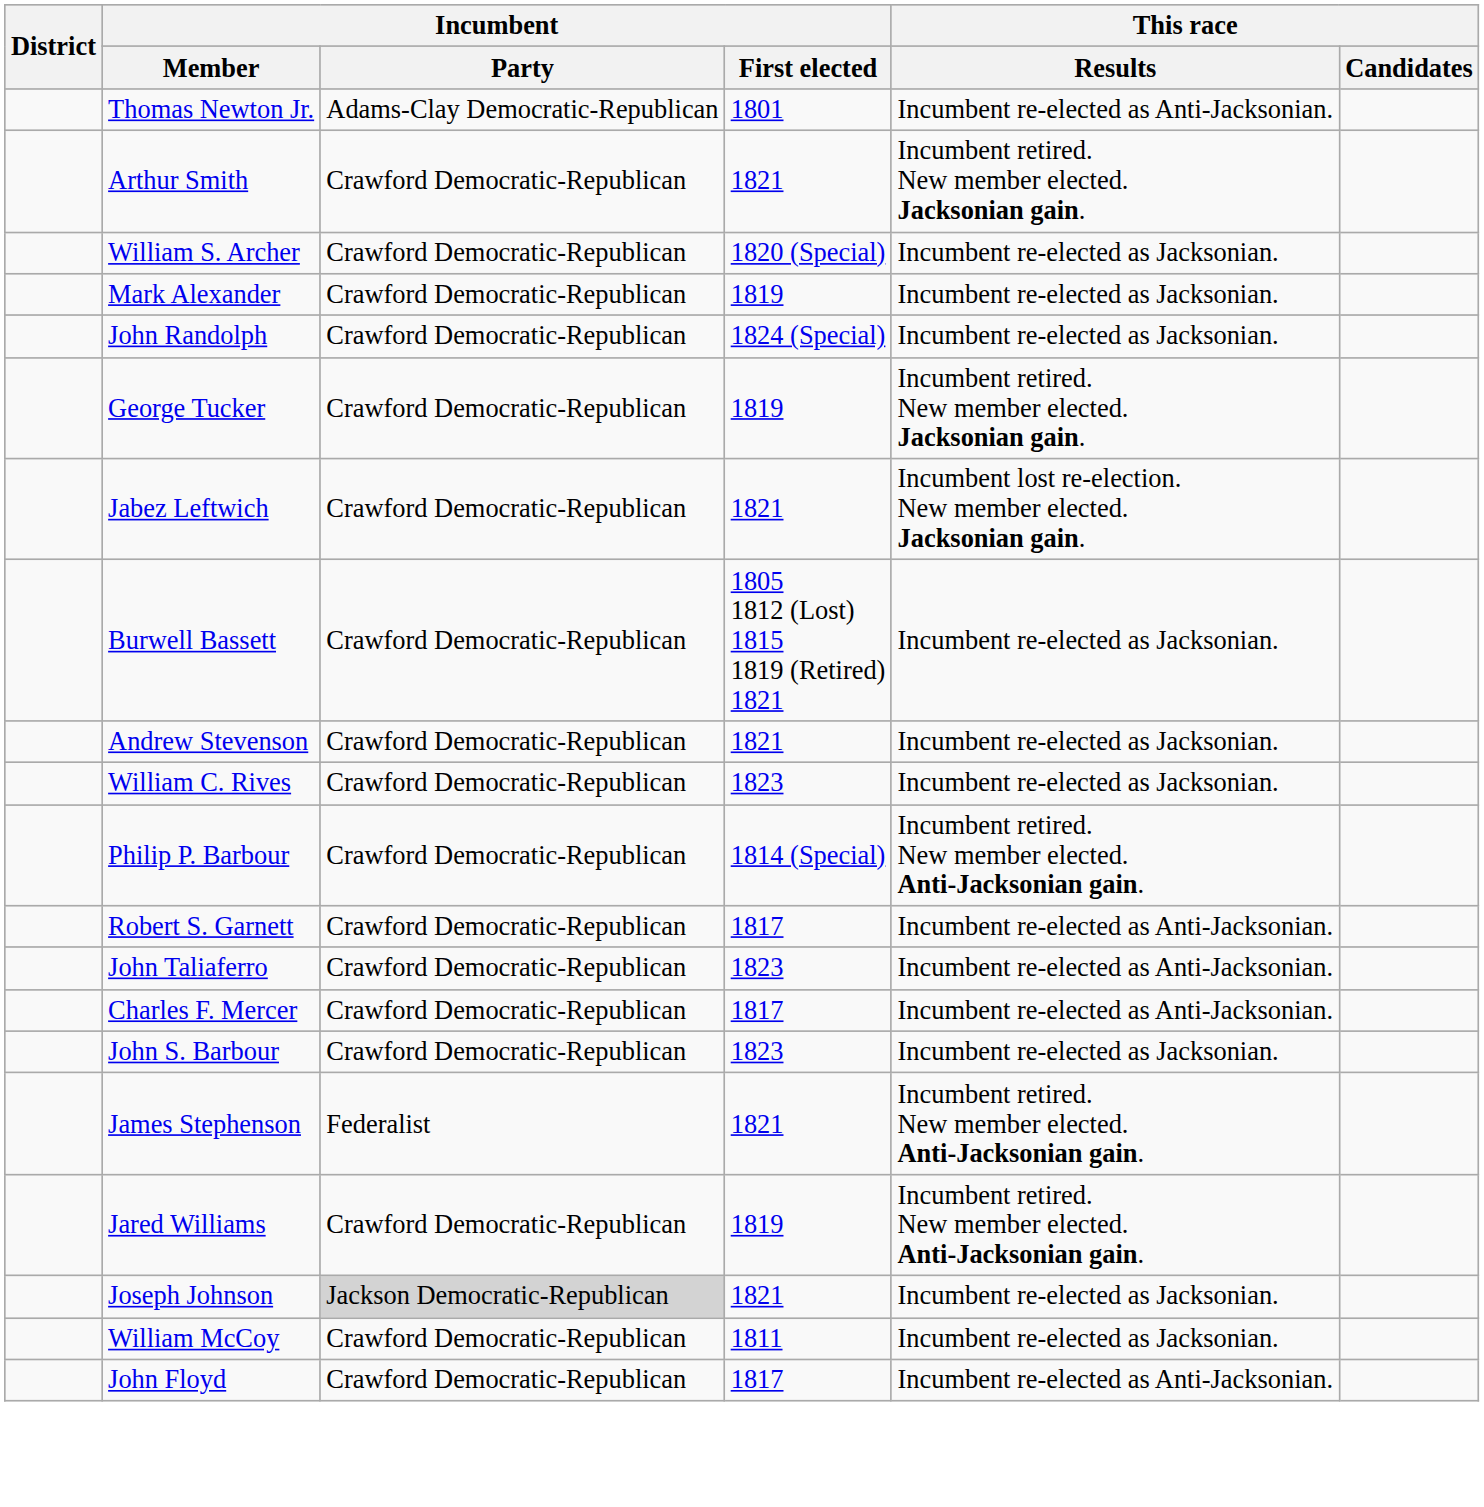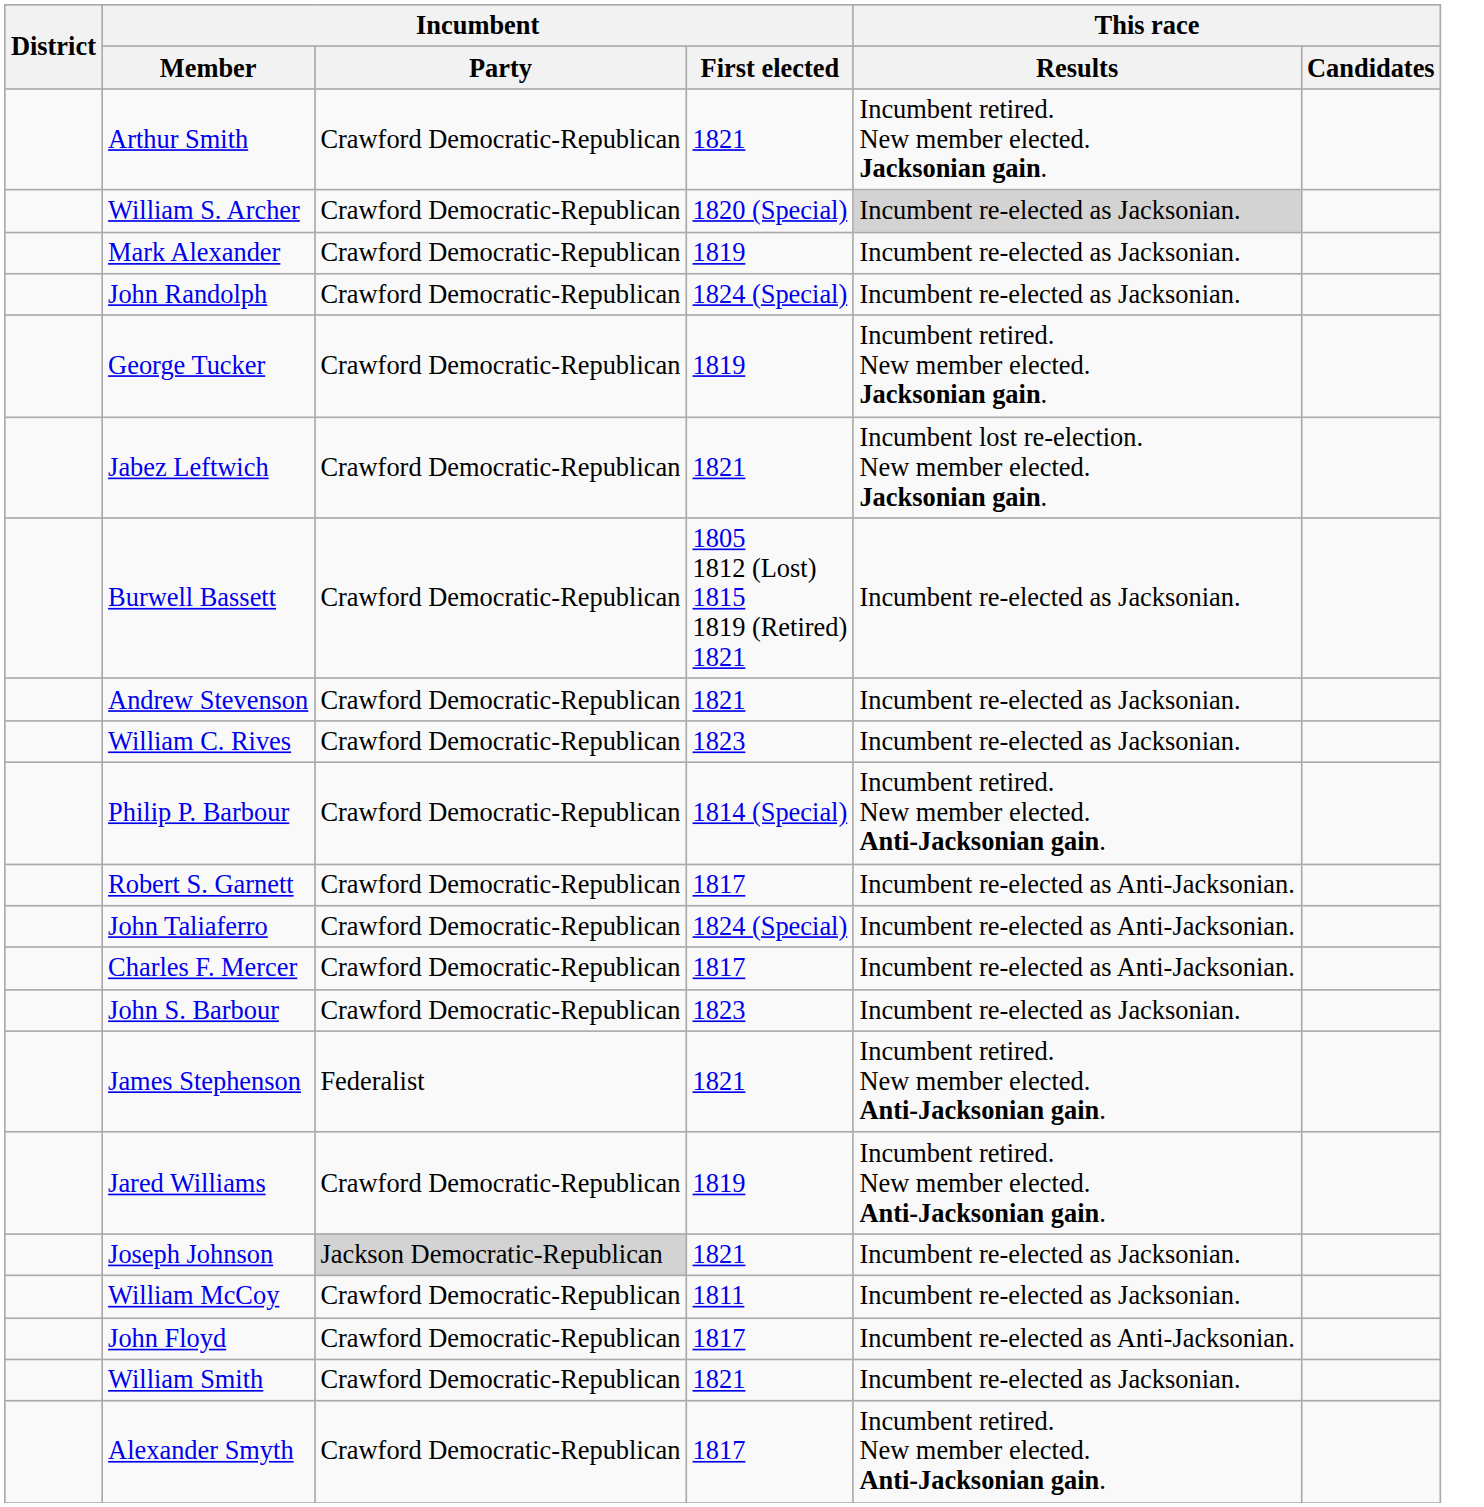 <table class=wikitable>
 <tr>
 <th rowspan=2>District</th>
 <th colspan=3>Incumbent</th>
 <th colspan=2>This race</th>
 </tr>
 <tr>
 <th>Member</th>
 <th>Party</th>
 <th>First elected</th>
 <th>Results</th>
 <th>Candidates</th>
 </tr>
 <tr>
 <td></td>
-<td><a href='#'>Thomas Newton Jr.</a></td>
-<td>Adams-Clay Democratic-Republican</td>
-<td><a href='#'>1801</a></td>
-<td>Incumbent re-elected as Anti-Jacksonian.</td>
-<td nowrap></td>
-</tr>
-<tr>
-<td></td>
 <td><a href='#'>Arthur Smith</a></td>
 <td>Crawford Democratic-Republican</td>
 <td><a href='#'>1821</a></td>
 <td>Incumbent retired.<br>New member elected.<br><strong>Jacksonian gain</strong>.</td>
 <td nowrap></td>
 </tr>
 <tr>
 <td></td>
 <td><a href='#'>William S. Archer</a></td>
 <td>Crawford Democratic-Republican</td>
 <td><a href='#'>1820 (Special)</a></td>
-<td>Incumbent re-elected as Jacksonian.</td>
+<td style="background: lightgrey;">Incumbent re-elected as Jacksonian.</td>
 <td nowrap></td>
 </tr>
 <tr>
 <td></td>
 <td><a href='#'>Mark Alexander</a></td>
 <td>Crawford Democratic-Republican</td>
 <td><a href='#'>1819</a></td>
 <td>Incumbent re-elected as Jacksonian.</td>
 <td nowrap></td>
 </tr>
 <tr>
 <td></td>
 <td><a href='#'>John Randolph</a></td>
 <td>Crawford Democratic-Republican</td>
 <td><a href='#'>1824 (Special)</a></td>
 <td>Incumbent re-elected as Jacksonian.</td>
 <td nowrap></td>
 </tr>
 <tr>
 <td></td>
 <td><a href='#'>George Tucker</a></td>
 <td>Crawford Democratic-Republican</td>
 <td><a href='#'>1819</a></td>
 <td>Incumbent retired.<br>New member elected.<br><strong>Jacksonian gain</strong>.</td>
 <td nowrap></td>
 </tr>
 <tr>
 <td></td>
 <td><a href='#'>Jabez Leftwich</a></td>
 <td>Crawford Democratic-Republican</td>
 <td><a href='#'>1821</a></td>
 <td>Incumbent lost re-election.<br>New member elected.<br><strong>Jacksonian gain</strong>.</td>
 <td nowrap></td>
 </tr>
 <tr>
 <td></td>
 <td><a href='#'>Burwell Bassett</a></td>
 <td>Crawford Democratic-Republican</td>
 <td><a href='#'>1805</a><br>1812 (Lost)<br><a href='#'>1815</a><br>1819 (Retired)<br><a href='#'>1821</a></td>
 <td>Incumbent re-elected as Jacksonian.</td>
 <td nowrap></td>
 </tr>
 <tr>
 <td></td>
 <td><a href='#'>Andrew Stevenson</a></td>
 <td>Crawford Democratic-Republican</td>
 <td><a href='#'>1821</a></td>
 <td>Incumbent re-elected as Jacksonian.</td>
 <td nowrap></td>
 </tr>
 <tr>
 <td></td>
 <td><a href='#'>William C. Rives</a></td>
 <td>Crawford Democratic-Republican</td>
 <td><a href='#'>1823</a></td>
 <td>Incumbent re-elected as Jacksonian.</td>
 <td nowrap></td>
 </tr>
 <tr>
 <td></td>
 <td><a href='#'>Philip P. Barbour</a></td>
 <td>Crawford Democratic-Republican</td>
 <td><a href='#'>1814 (Special)</a></td>
 <td>Incumbent retired.<br>New member elected.<br><strong>Anti-Jacksonian gain</strong>.</td>
 <td nowrap></td>
 </tr>
 <tr>
 <td></td>
 <td><a href='#'>Robert S. Garnett</a></td>
 <td>Crawford Democratic-Republican</td>
 <td><a href='#'>1817</a></td>
 <td>Incumbent re-elected as Anti-Jacksonian.</td>
 <td nowrap></td>
 </tr>
 <tr>
 <td></td>
 <td><a href='#'>John Taliaferro</a></td>
 <td>Crawford Democratic-Republican</td>
-<td><a href='#'>1823</a></td>
+<td><a href='#'>1824 (Special)</a></td>
 <td>Incumbent re-elected as Anti-Jacksonian.</td>
 <td nowrap></td>
 </tr>
 <tr>
 <td></td>
 <td><a href='#'>Charles F. Mercer</a></td>
 <td>Crawford Democratic-Republican</td>
 <td><a href='#'>1817</a></td>
 <td>Incumbent re-elected as Anti-Jacksonian.</td>
 <td nowrap></td>
 </tr>
 <tr>
 <td></td>
 <td><a href='#'>John S. Barbour</a></td>
 <td>Crawford Democratic-Republican</td>
 <td><a href='#'>1823</a></td>
 <td>Incumbent re-elected as Jacksonian.</td>
 <td nowrap></td>
 </tr>
 <tr>
 <td></td>
 <td><a href='#'>James Stephenson</a></td>
 <td>Federalist</td>
 <td><a href='#'>1821</a></td>
 <td>Incumbent retired.<br>New member elected.<br><strong>Anti-Jacksonian gain</strong>.</td>
 <td nowrap></td>
 </tr>
 <tr>
 <td></td>
 <td><a href='#'>Jared Williams</a></td>
 <td>Crawford Democratic-Republican</td>
 <td><a href='#'>1819</a></td>
 <td>Incumbent retired.<br>New member elected.<br><strong>Anti-Jacksonian gain</strong>.</td>
 <td nowrap></td>
 </tr>
 <tr>
 <td></td>
 <td><a href='#'>Joseph Johnson</a></td>
 <td style="background: lightgrey;">Jackson Democratic-Republican</td>
 <td><a href='#'>1821</a></td>
 <td>Incumbent re-elected as Jacksonian.</td>
 <td nowrap></td>
 </tr>
 <tr>
 <td></td>
 <td><a href='#'>William McCoy</a></td>
 <td>Crawford Democratic-Republican</td>
 <td><a href='#'>1811</a></td>
 <td>Incumbent re-elected as Jacksonian.</td>
 <td nowrap></td>
 </tr>
 <tr>
 <td></td>
 <td><a href='#'>John Floyd</a></td>
 <td>Crawford Democratic-Republican</td>
 <td><a href='#'>1817</a></td>
 <td>Incumbent re-elected as Anti-Jacksonian.</td>
 <td nowrap></td>
 </tr>
+<tr>
+<td></td>
+<td><a href='#'>William Smith</a></td>
+<td>Crawford Democratic-Republican</td>
+<td><a href='#'>1821</a></td>
+<td>Incumbent re-elected as Jacksonian.</td>
+<td nowrap></td>
+</tr>
+<tr>
+<td></td>
+<td><a href='#'>Alexander Smyth</a></td>
+<td>Crawford Democratic-Republican</td>
+<td><a href='#'>1817</a></td>
+<td>Incumbent retired.<br>New member elected.<br><strong>Anti-Jacksonian gain</strong>.</td>
+<td nowrap></td>
+</tr>
 </table>
